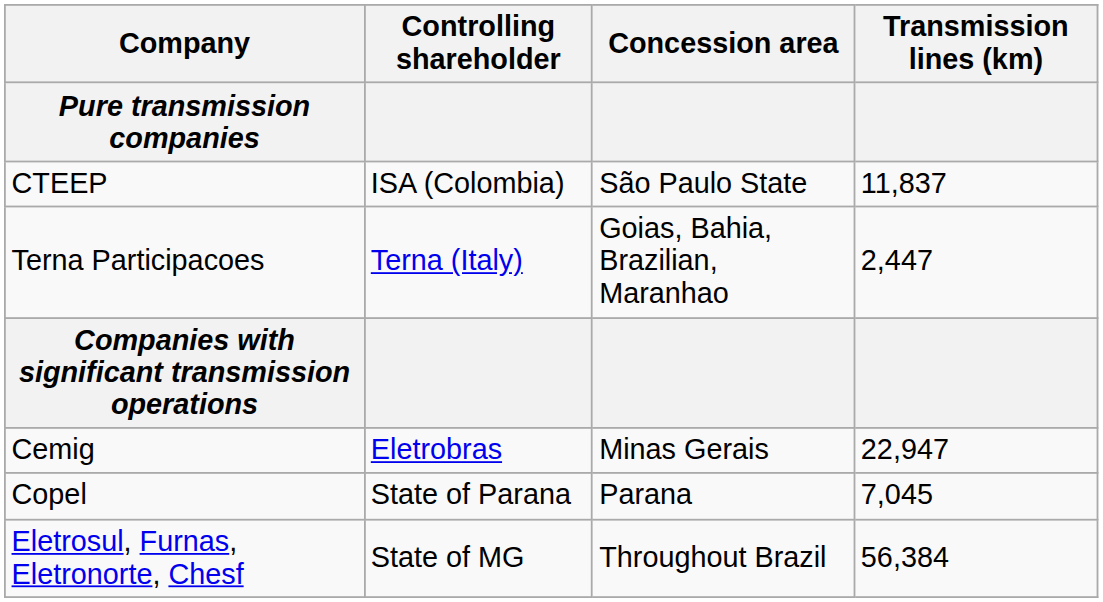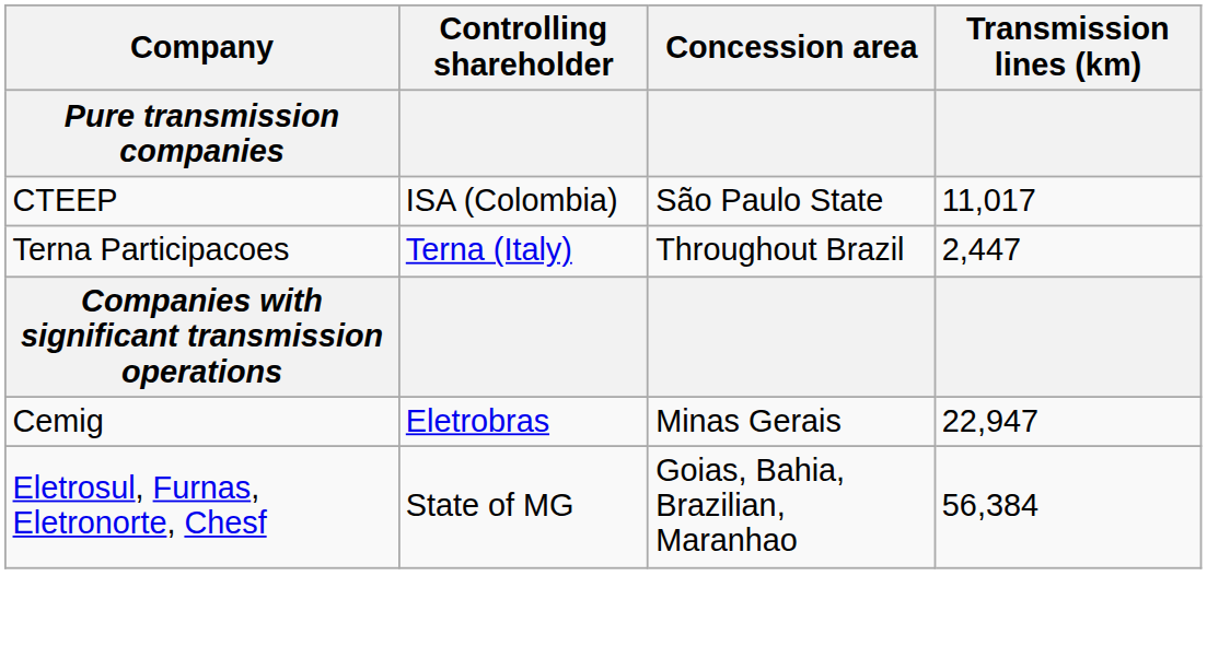 <table class="wikitable">
 <tr>
 <th>Company</th>
 <th>Controlling shareholder</th>
 <th>Concession area</th>
 <th>Transmission lines (km)</th>
 </tr>
 <tr>
 <th><em>Pure transmission companies</em></th>
 <th></th>
 <th></th>
 <th></th>
 </tr>
 <tr>
 <td>CTEEP</td>
 <td>ISA (Colombia)</td>
 <td>São Paulo State</td>
-<td>11,837</td>
+<td>11,017</td>
 </tr>
 <tr>
 <td>Terna Participacoes</td>
 <td><a href='#'>Terna (Italy)</a></td>
-<td>Goias, Bahia, Brazilian, Maranhao</td>
+<td>Throughout Brazil</td>
 <td>2,447</td>
 </tr>
 <tr>
 <th><em>Companies with significant transmission operations</em></th>
 <th></th>
 <th></th>
 <th></th>
 </tr>
 <tr>
 <td>Cemig</td>
 <td><a href='#'>Eletrobras</a></td>
 <td>Minas Gerais</td>
 <td>22,947</td>
 </tr>
 <tr>
-<td>Copel</td>
-<td>State of Parana</td>
-<td>Parana</td>
-<td>7,045</td>
-</tr>
-<tr>
 <td><a href='#'>Eletrosul</a>, <a href='#'>Furnas</a>, <a href='#'>Eletronorte</a>, <a href='#'>Chesf</a></td>
 <td>State of MG</td>
-<td>Throughout Brazil</td>
+<td>Goias, Bahia, Brazilian, Maranhao</td>
 <td>56,384</td>
 </tr>
 </table>
